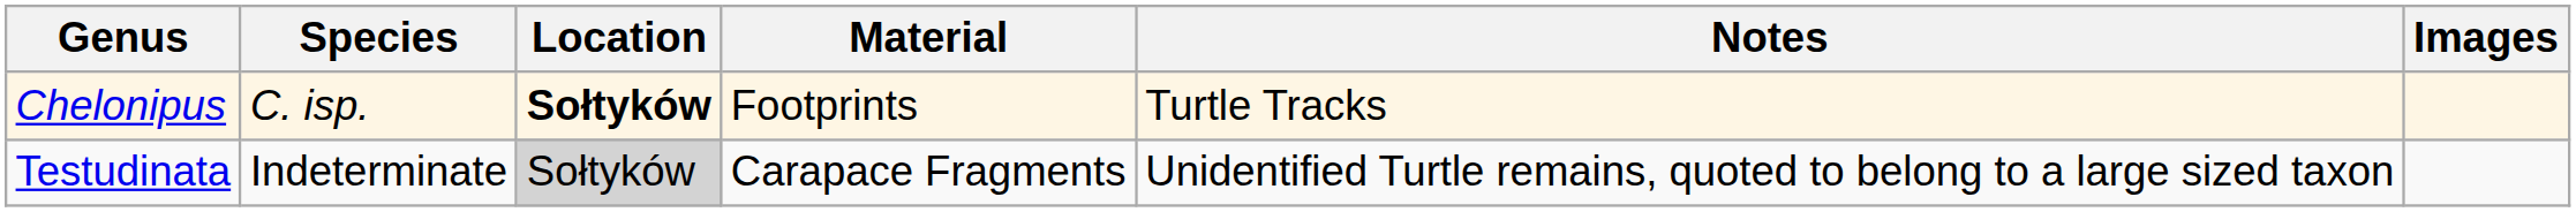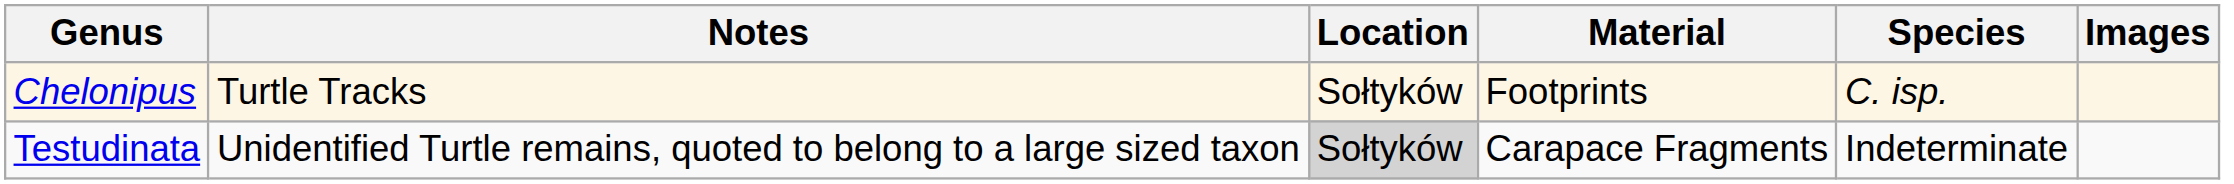 <table class="wikitable">
 <tr>
 <th>Genus</th>
-<th>Species</th>
+<th>Notes</th>
 <th>Location</th>
 <th>Material</th>
-<th>Notes</th>
+<th>Species</th>
 <th>Images</th>
 </tr>
 <tr>
 <td style="background:#FEF6E4;"><em><a href='#'>Chelonipus</a></em></td>
+<td style="background:#FEF6E4;">Turtle Tracks</td>
+<td style="background:#FEF6E4;">Sołtyków</td>
+<td style="background:#FEF6E4;">Footprints</td>
 <td style="background:#FEF6E4;"><em>C. isp.</em></td>
-<td style="background:#FEF6E4;"><strong>Sołtyków</strong></td>
-<td style="background:#FEF6E4;">Footprints</td>
-<td style="background:#FEF6E4;">Turtle Tracks</td>
 <td style="background:#FEF6E4;"></td>
 </tr>
 <tr>
 <td><a href='#'>Testudinata</a></td>
-<td>Indeterminate</td>
+<td>Unidentified Turtle remains, quoted to belong to a large sized taxon</td>
 <td style="background: lightgrey;">Sołtyków</td>
 <td>Carapace Fragments</td>
-<td>Unidentified Turtle remains, quoted to belong to a large sized taxon</td>
+<td>Indeterminate</td>
 <td></td>
 </tr>
 </table>
